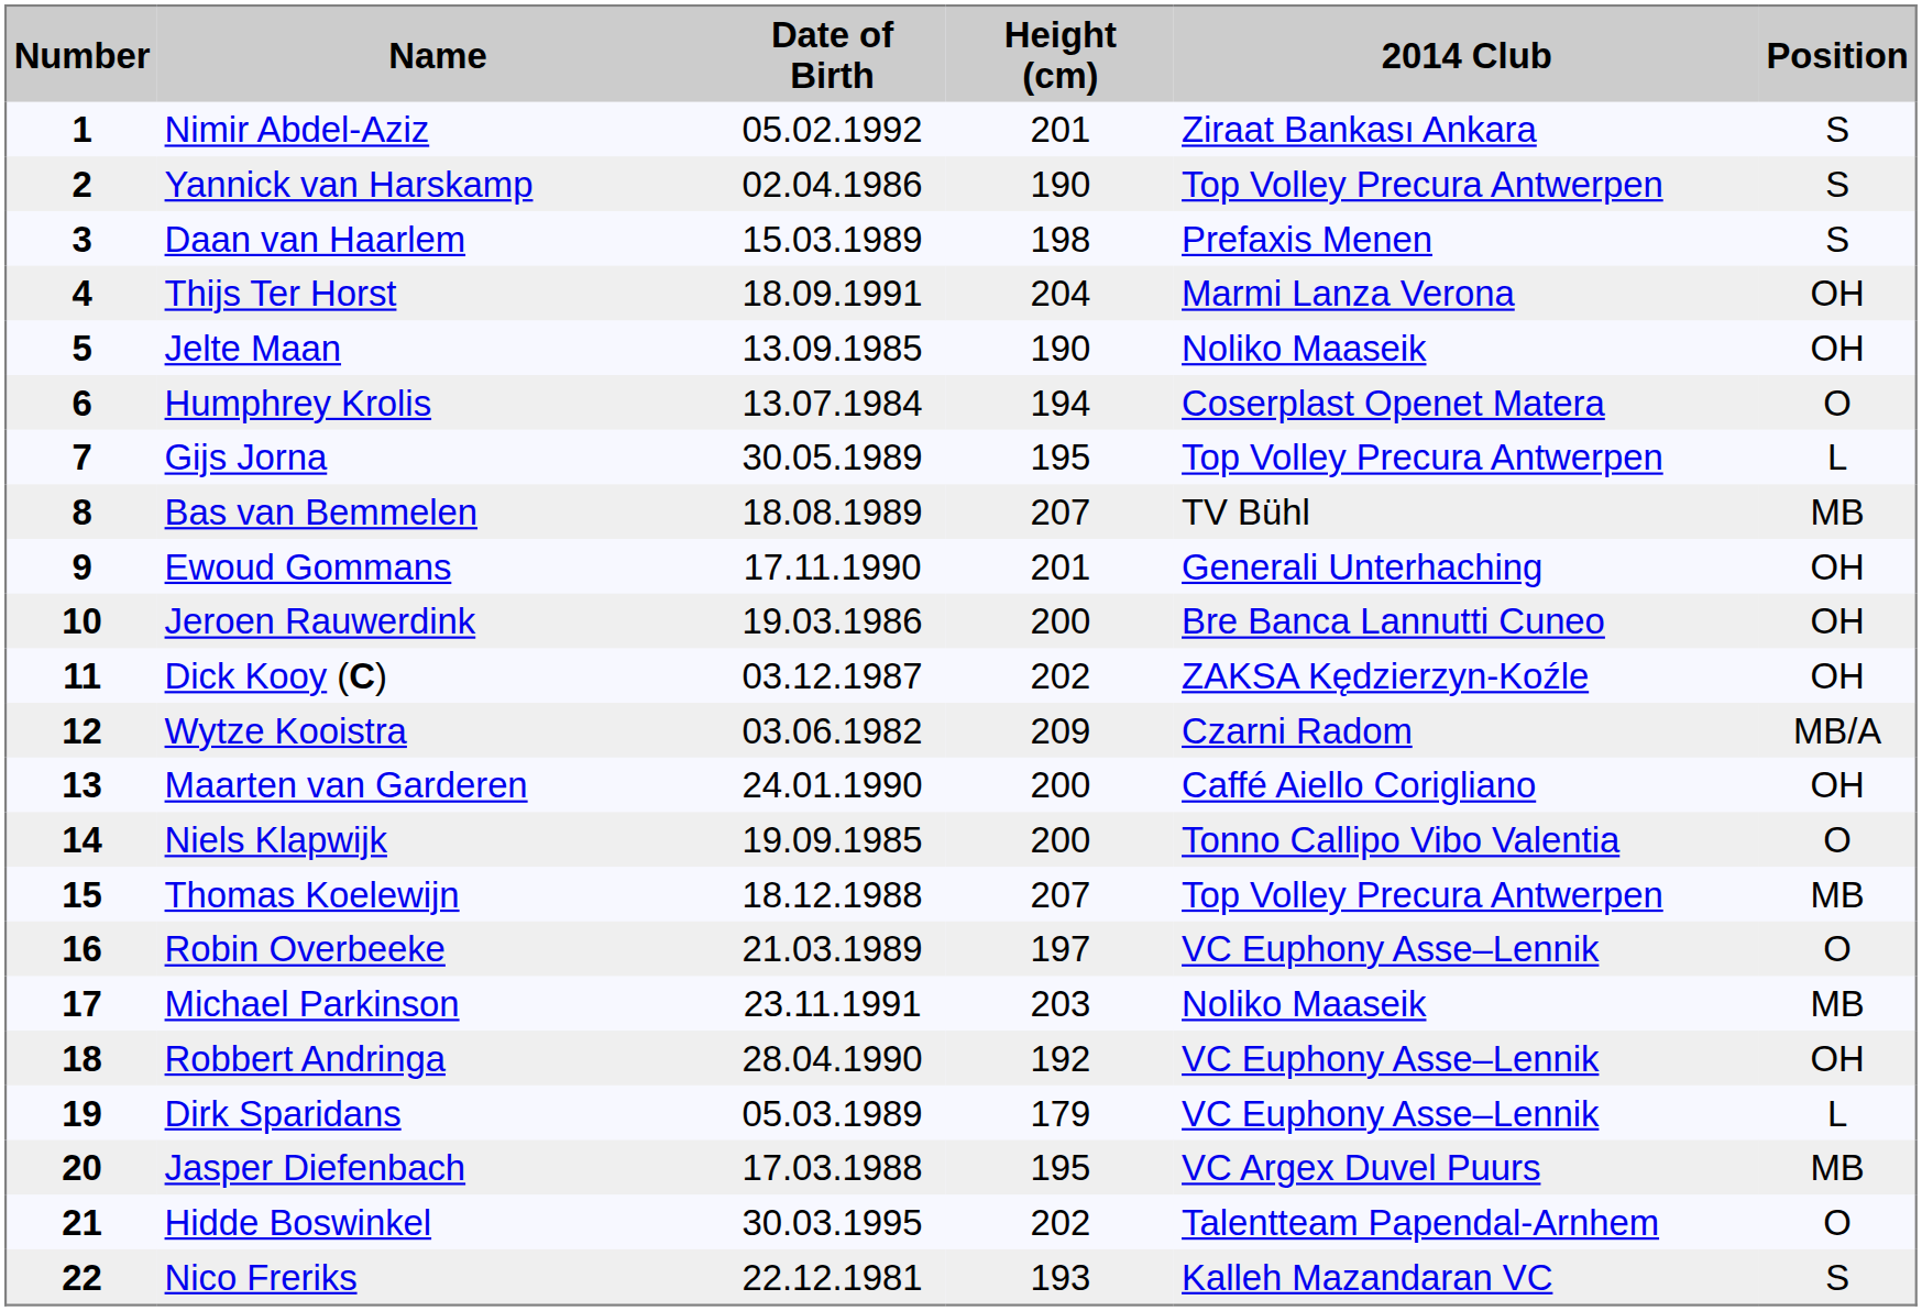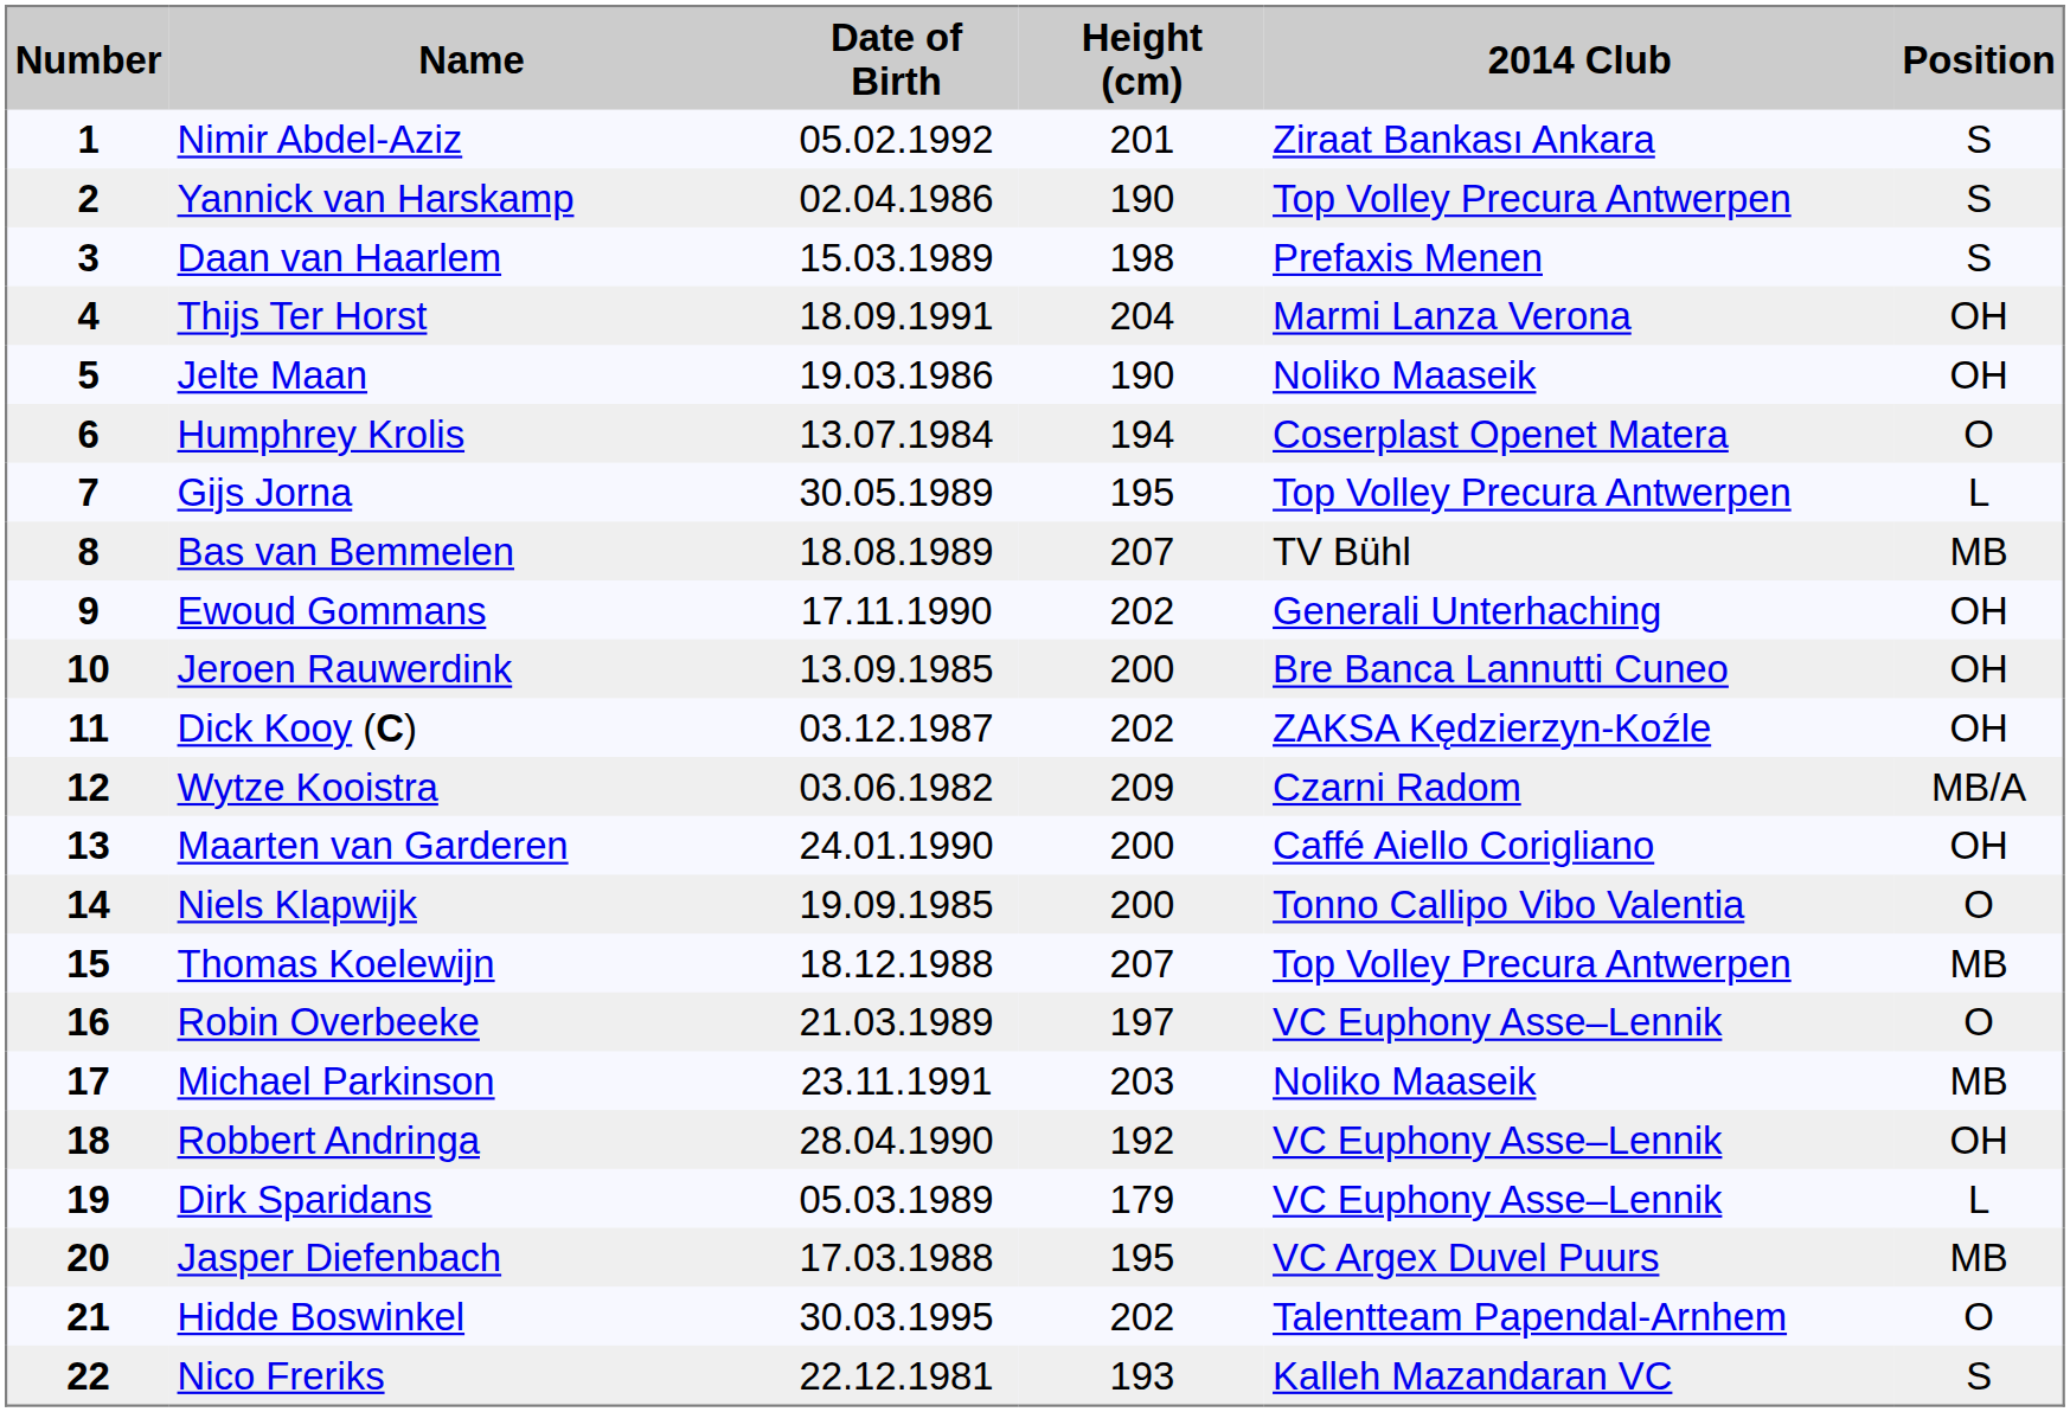 <table cellpadding="3" style="background: #f7f8ff; font-size: 95%; border: 1px solid gray; border-collapse: collapse;">
 <tr style="background:#ccc;">
 <th style="width: 10px;"><strong>Number</strong></th>
 <th style="width: 230px;"><strong>Name</strong></th>
 <th style="width: 90px;"><strong>Date of Birth</strong></th>
 <th style="width: 90px;"><strong>Height<br>(cm)</strong></th>
 <th style="width: 240px;"><strong>2014 Club</strong></th>
 <th style="width: 50px;"><strong>Position</strong></th>
 </tr>
 <tr>
 <td style="text-align:center;"><strong>1</strong></td>
 <td><a href='#'>Nimir Abdel-Aziz</a></td>
 <td style="text-align:center;">05.02.1992</td>
 <td style="text-align:center;">201</td>
 <td> <a href='#'>Ziraat Bankası Ankara</a></td>
 <td style="text-align:center;">S</td>
 </tr>
 <tr style="background: #efefef;">
 <td style="text-align:center;"><strong>2</strong></td>
 <td><a href='#'>Yannick van Harskamp</a></td>
 <td style="text-align:center;">02.04.1986</td>
 <td style="text-align:center;">190</td>
 <td> <a href='#'>Top Volley Precura Antwerpen</a></td>
 <td style="text-align:center;">S</td>
 </tr>
 <tr>
 <td style="text-align:center;"><strong>3</strong></td>
 <td><a href='#'>Daan van Haarlem</a></td>
 <td style="text-align:center;">15.03.1989</td>
 <td style="text-align:center;">198</td>
 <td> <a href='#'>Prefaxis Menen</a></td>
 <td style="text-align:center;">S</td>
 </tr>
 <tr style="background: #efefef;">
 <td style="text-align:center;"><strong>4</strong></td>
 <td><a href='#'>Thijs Ter Horst</a></td>
 <td style="text-align:center;">18.09.1991</td>
 <td style="text-align:center;">204</td>
 <td> <a href='#'>Marmi Lanza Verona</a></td>
 <td style="text-align:center;">OH</td>
 </tr>
 <tr>
 <td style="text-align:center;"><strong>5</strong></td>
 <td><a href='#'>Jelte Maan</a></td>
-<td style="text-align:center;">13.09.1985</td>
+<td style="text-align:center;">19.03.1986</td>
 <td style="text-align:center;">190</td>
 <td> <a href='#'>Noliko Maaseik</a></td>
 <td style="text-align:center;">OH</td>
 </tr>
 <tr style="background: #efefef;">
 <td style="text-align:center;"><strong>6</strong></td>
 <td><a href='#'>Humphrey Krolis</a></td>
 <td style="text-align:center;">13.07.1984</td>
 <td style="text-align:center;">194</td>
 <td> <a href='#'>Coserplast Openet Matera</a></td>
 <td style="text-align:center;">O</td>
 </tr>
 <tr>
 <td style="text-align:center;"><strong>7</strong></td>
 <td><a href='#'>Gijs Jorna</a></td>
 <td style="text-align:center;">30.05.1989</td>
 <td style="text-align:center;">195</td>
 <td> <a href='#'>Top Volley Precura Antwerpen</a></td>
 <td style="text-align:center;">L</td>
 </tr>
 <tr style="background: #efefef;">
 <td style="text-align:center;"><strong>8</strong></td>
 <td><a href='#'>Bas van Bemmelen</a></td>
 <td style="text-align:center;">18.08.1989</td>
 <td style="text-align:center;">207</td>
 <td> TV Bühl</td>
 <td style="text-align:center;">MB</td>
 </tr>
 <tr>
 <td style="text-align:center;"><strong>9</strong></td>
 <td><a href='#'>Ewoud Gommans</a></td>
 <td style="text-align:center;">17.11.1990</td>
-<td style="text-align:center;">201</td>
+<td style="text-align:center;">202</td>
 <td> <a href='#'>Generali Unterhaching</a></td>
 <td style="text-align:center;">OH</td>
 </tr>
 <tr style="background: #efefef;">
 <td style="text-align:center;"><strong>10</strong></td>
 <td><a href='#'>Jeroen Rauwerdink</a></td>
-<td style="text-align:center;">19.03.1986</td>
+<td style="text-align:center;">13.09.1985</td>
 <td style="text-align:center;">200</td>
 <td> <a href='#'>Bre Banca Lannutti Cuneo</a></td>
 <td style="text-align:center;">OH</td>
 </tr>
 <tr>
 <td style="text-align:center;"><strong>11</strong></td>
 <td><a href='#'>Dick Kooy</a> (<strong>C</strong>)</td>
 <td style="text-align:center;">03.12.1987</td>
 <td style="text-align:center;">202</td>
 <td> <a href='#'>ZAKSA Kędzierzyn-Koźle</a></td>
 <td style="text-align:center;">OH</td>
 </tr>
 <tr style="background: #efefef;">
 <td style="text-align:center;"><strong>12</strong></td>
 <td><a href='#'>Wytze Kooistra</a></td>
 <td style="text-align:center;">03.06.1982</td>
 <td style="text-align:center;">209</td>
 <td> <a href='#'>Czarni Radom</a></td>
 <td style="text-align:center;">MB/A</td>
 </tr>
 <tr>
 <td style="text-align:center;"><strong>13</strong></td>
 <td><a href='#'>Maarten van Garderen</a></td>
 <td style="text-align:center;">24.01.1990</td>
 <td style="text-align:center;">200</td>
 <td> <a href='#'>Caffé Aiello Corigliano</a></td>
 <td style="text-align:center;">OH</td>
 </tr>
 <tr style="background: #efefef;">
 <td style="text-align:center;"><strong>14</strong></td>
 <td><a href='#'>Niels Klapwijk</a></td>
 <td style="text-align:center;">19.09.1985</td>
 <td style="text-align:center;">200</td>
 <td> <a href='#'>Tonno Callipo Vibo Valentia</a></td>
 <td style="text-align:center;">O</td>
 </tr>
 <tr>
 <td style="text-align:center;"><strong>15</strong></td>
 <td><a href='#'>Thomas Koelewijn</a></td>
 <td style="text-align:center;">18.12.1988</td>
 <td style="text-align:center;">207</td>
 <td> <a href='#'>Top Volley Precura Antwerpen</a></td>
 <td style="text-align:center;">MB</td>
 </tr>
 <tr style="background: #efefef;">
 <td style="text-align:center;"><strong>16</strong></td>
 <td><a href='#'>Robin Overbeeke</a></td>
 <td style="text-align:center;">21.03.1989</td>
 <td style="text-align:center;">197</td>
 <td> <a href='#'>VC Euphony Asse–Lennik</a></td>
 <td style="text-align:center;">O</td>
 </tr>
 <tr>
 <td style="text-align:center;"><strong>17</strong></td>
 <td><a href='#'>Michael Parkinson</a></td>
 <td style="text-align:center;">23.11.1991</td>
 <td style="text-align:center;">203</td>
 <td> <a href='#'>Noliko Maaseik</a></td>
 <td style="text-align:center;">MB</td>
 </tr>
 <tr style="background: #efefef;">
 <td style="text-align:center;"><strong>18</strong></td>
 <td><a href='#'>Robbert Andringa</a></td>
 <td style="text-align:center;">28.04.1990</td>
 <td style="text-align:center;">192</td>
 <td> <a href='#'>VC Euphony Asse–Lennik</a></td>
 <td style="text-align:center;">OH</td>
 </tr>
 <tr>
 <td style="text-align:center;"><strong>19</strong></td>
 <td><a href='#'>Dirk Sparidans</a></td>
 <td style="text-align:center;">05.03.1989</td>
 <td style="text-align:center;">179</td>
 <td> <a href='#'>VC Euphony Asse–Lennik</a></td>
 <td style="text-align:center;">L</td>
 </tr>
 <tr style="background: #efefef;">
 <td style="text-align:center;"><strong>20</strong></td>
 <td><a href='#'>Jasper Diefenbach</a></td>
 <td style="text-align:center;">17.03.1988</td>
 <td style="text-align:center;">195</td>
 <td> <a href='#'>VC Argex Duvel Puurs</a></td>
 <td style="text-align:center;">MB</td>
 </tr>
 <tr>
 <td style="text-align:center;"><strong>21</strong></td>
 <td><a href='#'>Hidde Boswinkel</a></td>
 <td style="text-align:center;">30.03.1995</td>
 <td style="text-align:center;">202</td>
 <td> <a href='#'>Talentteam Papendal-Arnhem</a></td>
 <td style="text-align:center;">O</td>
 </tr>
 <tr style="background: #efefef;">
 <td style="text-align:center;"><strong>22</strong></td>
 <td><a href='#'>Nico Freriks</a></td>
 <td style="text-align:center;">22.12.1981</td>
 <td style="text-align:center;">193</td>
 <td> <a href='#'>Kalleh Mazandaran VC</a></td>
 <td style="text-align:center;">S</td>
 </tr>
 </table>
